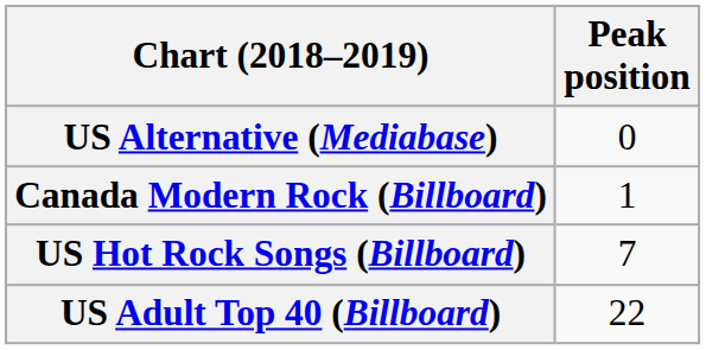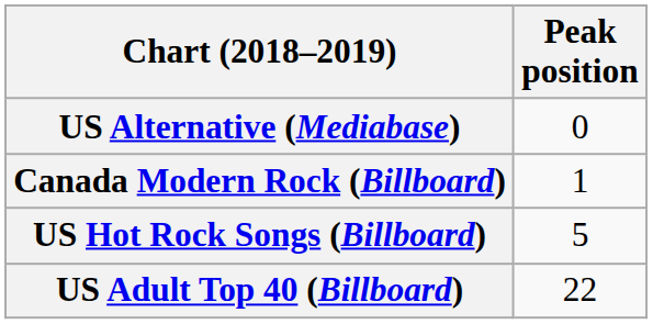 <table class="wikitable sortable plainrowheaders" style="text-align:center">
 <tr>
 <th scope="col">Chart (2018–2019)</th>
 <th scope="col">Peak<br>position</th>
 </tr>
 <tr>
 <th scope="row">US <a href='#'>Alternative</a> (<em><a href='#'>Mediabase</a></em>)</th>
 <td>0</td>
 </tr>
 <tr>
 <th scope="row">Canada <a href='#'>Modern Rock</a> (<em><a href='#'>Billboard</a></em>)</th>
 <td>1</td>
 </tr>
 <tr>
 <th scope="row">US <a href='#'>Hot Rock Songs</a> (<em><a href='#'>Billboard</a></em>)</th>
-<td>7</td>
+<td>5</td>
 </tr>
 <tr>
 <th scope="row">US <a href='#'>Adult Top 40</a> (<em><a href='#'>Billboard</a></em>)</th>
 <td>22</td>
 </tr>
 </table>
